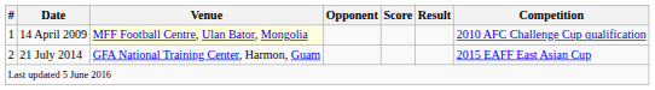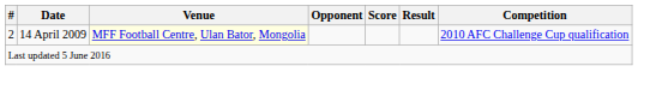 <table class="wikitable" style="font-size:95%">
 <tr>
 <th>#</th>
 <th>Date</th>
 <th>Venue</th>
 <th>Opponent</th>
 <th>Score</th>
 <th>Result</th>
 <th>Competition</th>
 </tr>
 <tr>
-<td>1</td>
+<td>2</td>
 <td>14 April 2009</td>
 <td style="background: lightyellow;"><a href='#'>MFF Football Centre</a>, <a href='#'>Ulan Bator</a>, <a href='#'>Mongolia</a></td>
 <td></td>
 <td></td>
 <td></td>
 <td><a href='#'>2010 AFC Challenge Cup qualification</a></td>
 </tr>
 <tr>
-<td>2</td>
-<td>21 July 2014</td>
-<td><a href='#'>GFA National Training Center</a>, Harmon, <a href='#'>Guam</a></td>
-<td></td>
-<td></td>
-<td></td>
-<td><a href='#'>2015 EAFF East Asian Cup</a></td>
-</tr>
-<tr>
 <td colspan="7"><small>Last updated 5 June 2016</small></td>
 </tr>
 </table>
